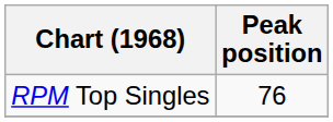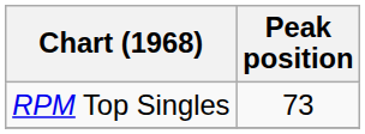 <table class="wikitable sortable plainrowheaders" style="text-align:center">
 <tr>
 <th align="center">Chart (1968)</th>
 <th align="center">Peak<br>position</th>
 </tr>
 <tr>
 <td align="left"><em><a href='#'>RPM</a></em> Top Singles</td>
-<td>76</td>
+<td>73</td>
 </tr>
 <tr>
 </tr>
 <tr>
 </tr>
 </table>
